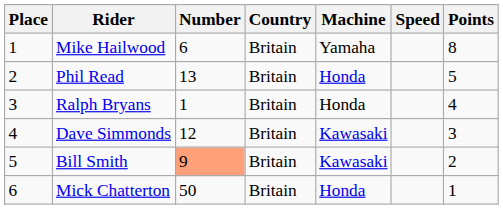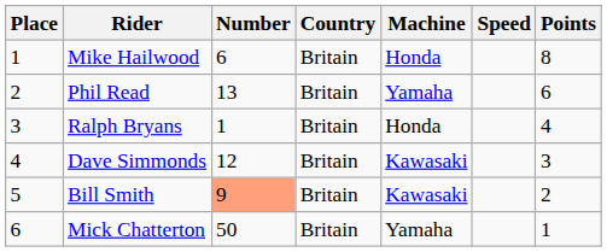 <table class="wikitable" style="font-size: 95%;">
 <tr>
 <th>Place</th>
 <th>Rider</th>
 <th>Number</th>
 <th>Country</th>
 <th>Machine</th>
 <th>Speed</th>
 <th>Points</th>
 </tr>
 <tr>
 <td>1</td>
 <td> <a href='#'>Mike Hailwood</a></td>
 <td>6</td>
 <td>Britain</td>
-<td>Yamaha</td>
+<td><a href='#'>Honda</a></td>
 <td></td>
 <td>8</td>
 </tr>
 <tr>
 <td>2</td>
 <td> <a href='#'>Phil Read</a></td>
 <td>13</td>
 <td>Britain</td>
-<td><a href='#'>Honda</a></td>
+<td><a href='#'>Yamaha</a></td>
 <td></td>
-<td>5</td>
+<td>6</td>
 </tr>
 <tr>
 <td>3</td>
 <td> <a href='#'>Ralph Bryans</a></td>
 <td>1</td>
 <td>Britain</td>
 <td>Honda</td>
 <td></td>
 <td>4</td>
 </tr>
 <tr>
 <td>4</td>
 <td> <a href='#'>Dave Simmonds</a></td>
 <td>12</td>
 <td>Britain</td>
 <td><a href='#'>Kawasaki</a></td>
 <td></td>
 <td>3</td>
 </tr>
 <tr>
 <td>5</td>
 <td> <a href='#'>Bill Smith</a></td>
 <td style="background: lightsalmon;">9</td>
 <td>Britain</td>
 <td><a href='#'>Kawasaki</a></td>
 <td></td>
 <td>2</td>
 </tr>
 <tr>
 <td>6</td>
 <td> <a href='#'>Mick Chatterton</a></td>
 <td>50</td>
 <td>Britain</td>
-<td><a href='#'>Honda</a></td>
+<td>Yamaha</td>
 <td></td>
 <td>1</td>
 </tr>
 </table>
